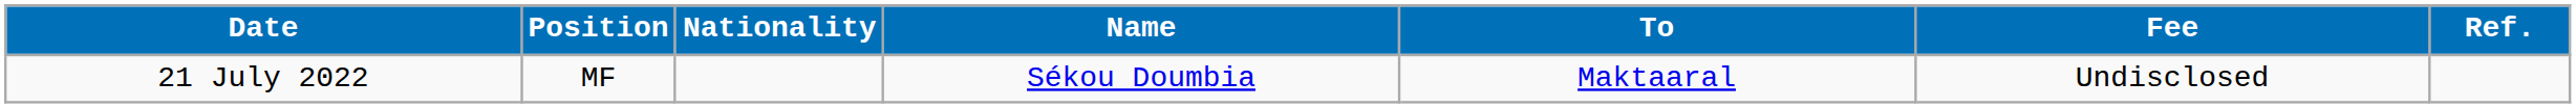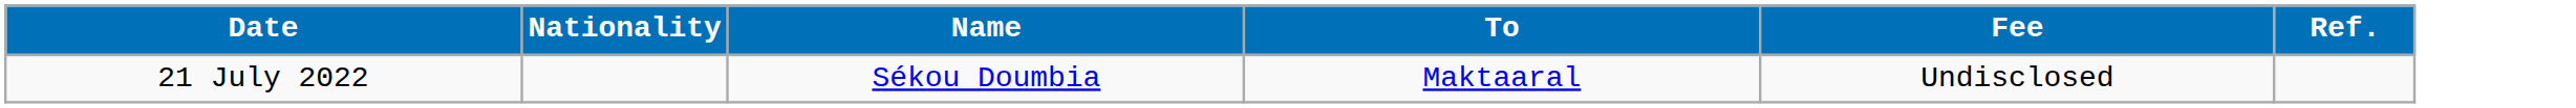 <table class="wikitable"  style="text-align:center; font-size:90%; ">
 <tr>
 <th style="background:#0070B8; color:#FFFFFF; width:200px;">Date</th>
-<th style="background:#0070B8; color:#FFFFFF; width:50px;">Position</th>
 <th style="background:#0070B8; color:#FFFFFF; width:50px;">Nationality</th>
 <th style="background:#0070B8; color:#FFFFFF; width:200px;">Name</th>
 <th style="background:#0070B8; color:#FFFFFF; width:200px;">To</th>
 <th style="background:#0070B8; color:#FFFFFF; width:200px;">Fee</th>
 <th style="background:#0070B8; color:#FFFFFF; width:50px;">Ref.</th>
 </tr>
 <tr>
 <td>21 July 2022</td>
-<td>MF</td>
 <td></td>
 <td><a href='#'>Sékou Doumbia</a></td>
 <td><a href='#'>Maktaaral</a></td>
 <td>Undisclosed</td>
 <td></td>
 </tr>
 </table>
